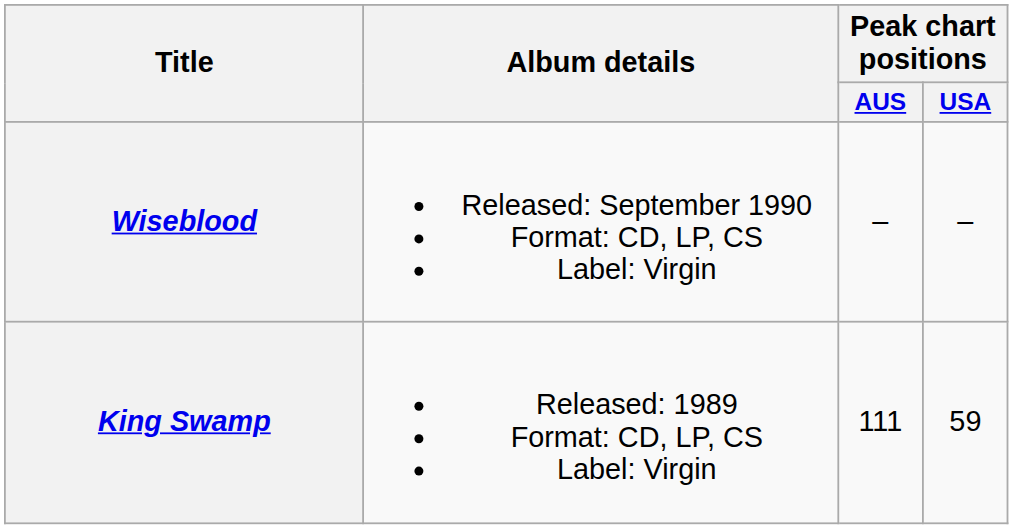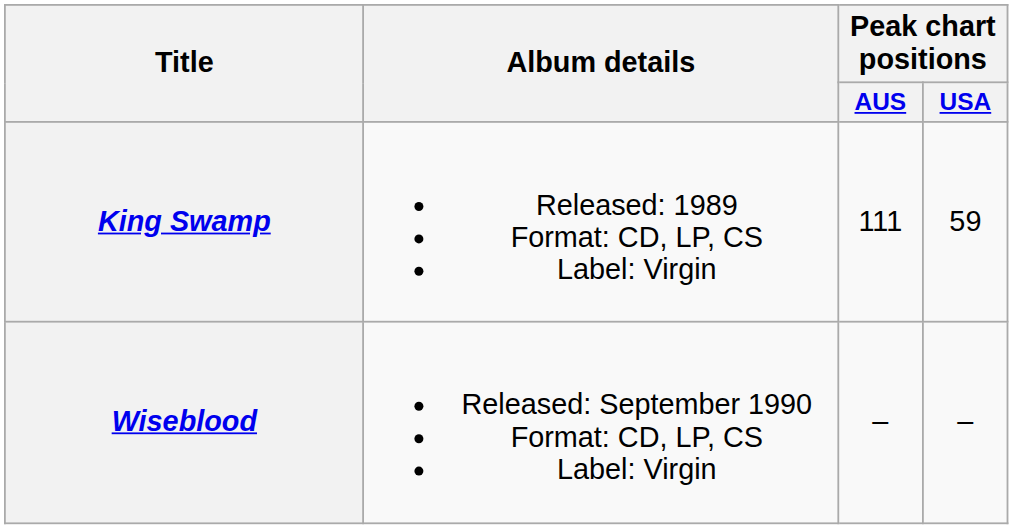 <table class="wikitable plainrowheaders" style="text-align:center;" border="1">
 <tr>
 <th scope="col" rowspan="2" style="width:12em;">Title</th>
 <th scope="col" rowspan="2" style="width:16em;">Album details</th>
 <th scope="col" colspan="2">Peak chart<br>positions</th>
 </tr>
 <tr>
 <th scope="col" style="width:3em; font-size:85%"><a href='#'>AUS</a><br></th>
 <th scope="col" style="width:3em; font-size:85%"><a href='#'>USA</a><br></th>
 </tr>
 <tr>
+<th scope="row"><em><a href='#'>King Swamp</a></em></th>
+<td><br><ul><li>Released: 1989</li><li>Format: CD, LP, CS</li><li>Label: Virgin</li></ul></td>
+<td>111</td>
+<td>59</td>
+</tr>
+<tr>
 <th scope="row"><em><a href='#'>Wiseblood</a></em></th>
 <td><br><ul><li>Released: September 1990</li><li>Format: CD, LP, CS</li><li>Label: Virgin</li></ul></td>
 <td>–</td>
 <td>–</td>
 </tr>
-<tr>
-<th scope="row"><em><a href='#'>King Swamp</a></em></th>
-<td><br><ul><li>Released: 1989</li><li>Format: CD, LP, CS</li><li>Label: Virgin</li></ul></td>
-<td>111</td>
-<td>59</td>
-</tr>
 </table>
